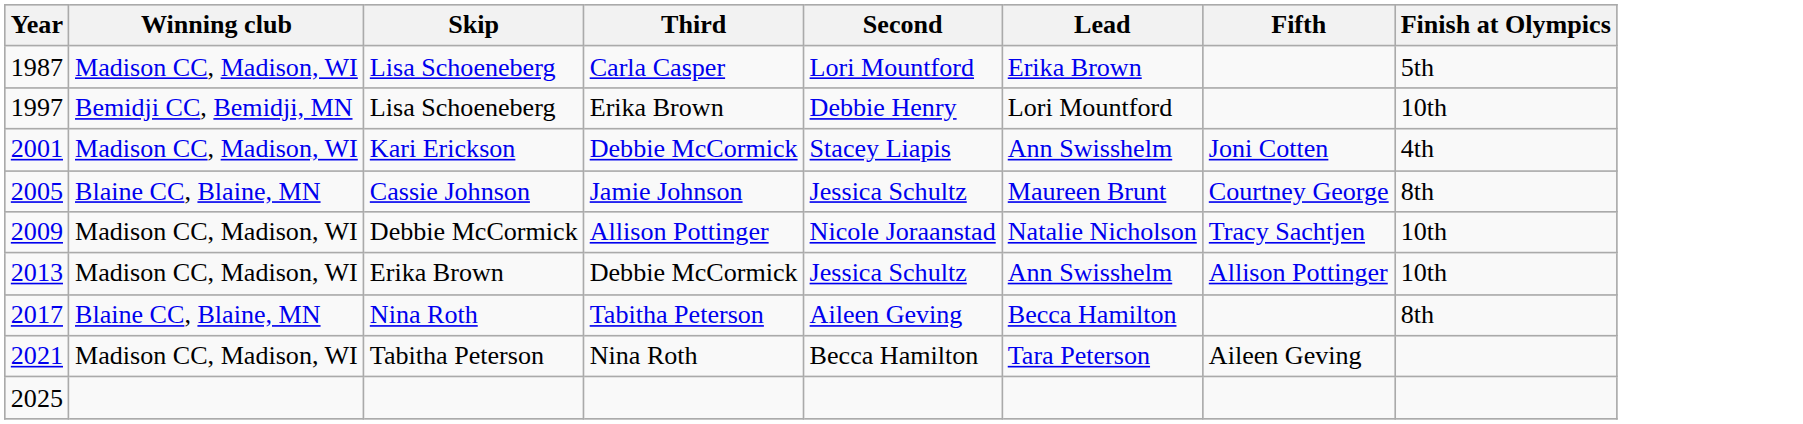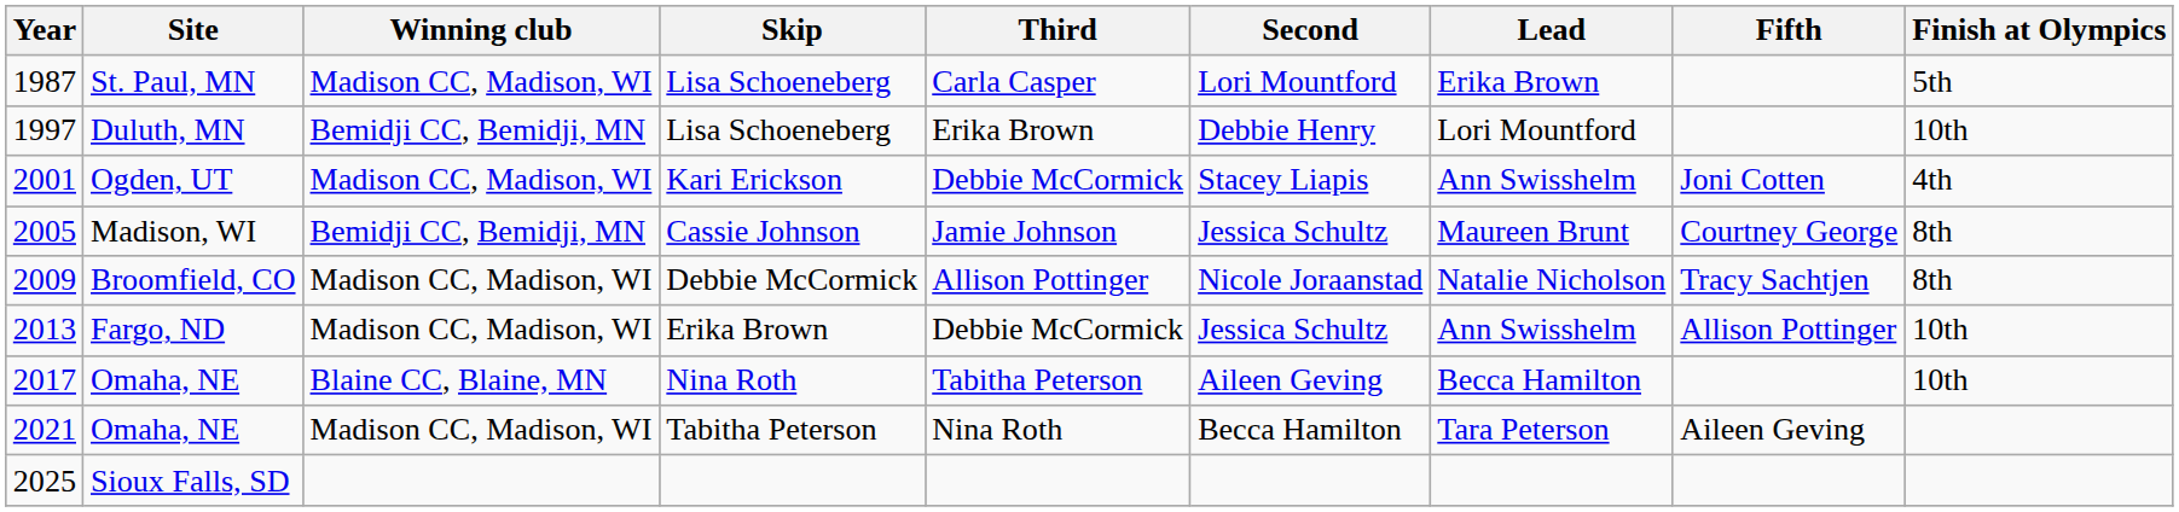 <table class="wikitable">
 <tr>
 <th>Year</th>
+<th>Site</th>
 <th>Winning club</th>
 <th>Skip</th>
 <th>Third</th>
 <th>Second</th>
 <th>Lead</th>
 <th>Fifth</th>
 <th>Finish at Olympics</th>
 </tr>
 <tr>
 <td>1987</td>
+<td><a href='#'>St. Paul, MN</a></td>
 <td><a href='#'>Madison CC</a>, <a href='#'>Madison, WI</a></td>
 <td><a href='#'>Lisa Schoeneberg</a></td>
 <td><a href='#'>Carla Casper</a></td>
 <td><a href='#'>Lori Mountford</a></td>
 <td><a href='#'>Erika Brown</a></td>
 <td></td>
 <td>5th</td>
 </tr>
 <tr>
 <td>1997</td>
+<td><a href='#'>Duluth, MN</a></td>
 <td><a href='#'>Bemidji CC</a>, <a href='#'>Bemidji, MN</a></td>
 <td>Lisa Schoeneberg</td>
 <td>Erika Brown</td>
 <td><a href='#'>Debbie Henry</a></td>
 <td>Lori Mountford</td>
 <td></td>
 <td>10th</td>
 </tr>
 <tr>
 <td><a href='#'>2001</a></td>
+<td><a href='#'>Ogden, UT</a></td>
 <td><a href='#'>Madison CC</a>, <a href='#'>Madison, WI</a></td>
 <td><a href='#'>Kari Erickson</a></td>
 <td><a href='#'>Debbie McCormick</a></td>
 <td><a href='#'>Stacey Liapis</a></td>
 <td><a href='#'>Ann Swisshelm</a></td>
 <td><a href='#'>Joni Cotten</a></td>
 <td>4th</td>
 </tr>
 <tr>
 <td><a href='#'>2005</a></td>
-<td><a href='#'>Blaine CC</a>, <a href='#'>Blaine, MN</a></td>
+<td>Madison, WI</td>
+<td><a href='#'>Bemidji CC</a>, <a href='#'>Bemidji, MN</a></td>
 <td><a href='#'>Cassie Johnson</a></td>
 <td><a href='#'>Jamie Johnson</a></td>
 <td><a href='#'>Jessica Schultz</a></td>
 <td><a href='#'>Maureen Brunt</a></td>
 <td><a href='#'>Courtney George</a></td>
 <td>8th</td>
 </tr>
 <tr>
 <td><a href='#'>2009</a></td>
+<td><a href='#'>Broomfield, CO</a></td>
 <td>Madison CC, Madison, WI</td>
 <td>Debbie McCormick</td>
 <td><a href='#'>Allison Pottinger</a></td>
 <td><a href='#'>Nicole Joraanstad</a></td>
 <td><a href='#'>Natalie Nicholson</a></td>
 <td><a href='#'>Tracy Sachtjen</a></td>
-<td>10th</td>
+<td>8th</td>
 </tr>
 <tr>
 <td><a href='#'>2013</a></td>
+<td><a href='#'>Fargo, ND</a></td>
 <td>Madison CC, Madison, WI</td>
 <td>Erika Brown</td>
 <td>Debbie McCormick</td>
 <td><a href='#'>Jessica Schultz</a></td>
 <td><a href='#'>Ann Swisshelm</a></td>
 <td><a href='#'>Allison Pottinger</a></td>
 <td>10th</td>
 </tr>
 <tr>
 <td><a href='#'>2017</a></td>
+<td><a href='#'>Omaha, NE</a></td>
 <td><a href='#'>Blaine CC</a>, <a href='#'>Blaine, MN</a></td>
 <td><a href='#'>Nina Roth</a></td>
 <td><a href='#'>Tabitha Peterson</a></td>
 <td><a href='#'>Aileen Geving</a></td>
 <td><a href='#'>Becca Hamilton</a></td>
 <td></td>
-<td>8th</td>
+<td>10th</td>
 </tr>
 <tr>
 <td><a href='#'>2021</a></td>
+<td><a href='#'>Omaha, NE</a></td>
 <td>Madison CC, Madison, WI</td>
 <td>Tabitha Peterson</td>
 <td>Nina Roth</td>
 <td>Becca Hamilton</td>
 <td><a href='#'>Tara Peterson</a></td>
 <td>Aileen Geving</td>
 <td></td>
 </tr>
 <tr>
 <td>2025</td>
+<td><a href='#'>Sioux Falls, SD</a></td>
 <td></td>
 <td></td>
 <td></td>
 <td></td>
 <td></td>
 <td></td>
 <td></td>
 </tr>
 </table>
